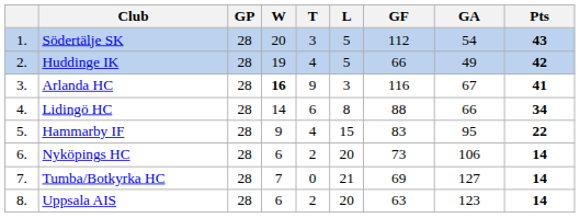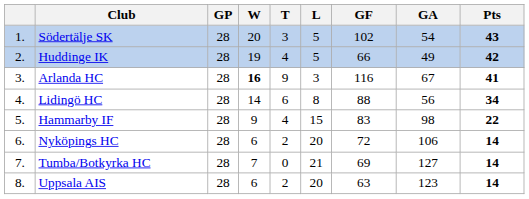 <table class="wikitable">
 <tr>
 <th width="30"></th>
 <th width="200">Club</th>
 <th width="30">GP</th>
 <th width="30">W</th>
 <th width="30">T</th>
 <th width="30">L</th>
 <th width="70">GF</th>
 <th width="70">GA</th>
 <th width="70">Pts</th>
 </tr>
 <tr bgcolor="#BCD2EE" align="center">
 <td>1.</td>
 <td align="left"><a href='#'>Södertälje SK</a></td>
 <td>28</td>
 <td>20</td>
 <td>3</td>
 <td>5</td>
-<td>112</td>
+<td>102</td>
 <td>54</td>
 <td><strong>43</strong></td>
 </tr>
 <tr bgcolor="#BCD2EE" align="center">
 <td>2.</td>
 <td align="left"><a href='#'>Huddinge IK</a></td>
 <td>28</td>
 <td>19</td>
 <td>4</td>
 <td>5</td>
 <td>66</td>
 <td>49</td>
 <td><strong>42</strong></td>
 </tr>
 <tr bgcolor="#FFFFFF" align="center">
 <td>3.</td>
 <td align="left"><a href='#'>Arlanda HC</a></td>
 <td>28</td>
 <td><strong>16</strong></td>
 <td>9</td>
 <td>3</td>
 <td>116</td>
 <td>67</td>
 <td><strong>41</strong></td>
 </tr>
 <tr bgcolor="#FFFFFF" align="center">
 <td>4.</td>
 <td align="left"><a href='#'>Lidingö HC</a></td>
 <td>28</td>
 <td>14</td>
 <td>6</td>
 <td>8</td>
 <td>88</td>
-<td>66</td>
+<td>56</td>
 <td><strong>34</strong></td>
 </tr>
 <tr bgcolor="#FFFFFF" align="center">
 <td>5.</td>
 <td align="left"><a href='#'>Hammarby IF</a></td>
 <td>28</td>
 <td>9</td>
 <td>4</td>
 <td>15</td>
 <td>83</td>
-<td>95</td>
+<td>98</td>
 <td><strong>22</strong></td>
 </tr>
 <tr bgcolor="#FFFFFF" align="center">
 <td>6.</td>
 <td align="left"><a href='#'>Nyköpings HC</a></td>
 <td>28</td>
 <td>6</td>
 <td>2</td>
 <td>20</td>
-<td>73</td>
+<td>72</td>
 <td>106</td>
 <td><strong>14</strong></td>
 </tr>
 <tr bgcolor="#FFFFFF" align="center">
 <td>7.</td>
 <td align="left"><a href='#'>Tumba/Botkyrka HC</a></td>
 <td>28</td>
 <td>7</td>
 <td>0</td>
 <td>21</td>
 <td>69</td>
 <td>127</td>
 <td><strong>14</strong></td>
 </tr>
 <tr bgcolor="#FFFFFF" align="center">
 <td>8.</td>
 <td align="left"><a href='#'>Uppsala AIS</a></td>
 <td>28</td>
 <td>6</td>
 <td>2</td>
 <td>20</td>
 <td>63</td>
 <td>123</td>
 <td><strong>14</strong></td>
 </tr>
 </table>
